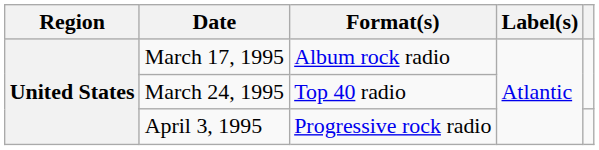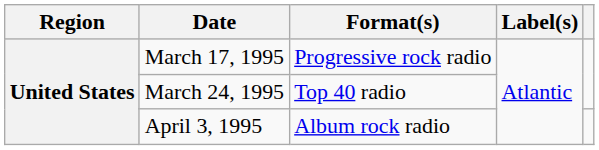 <table class="wikitable plainrowheaders">
 <tr>
 <th scope="col">Region</th>
 <th scope="col">Date</th>
 <th scope="col">Format(s)</th>
 <th scope="col">Label(s)</th>
 <th scope="col"></th>
 </tr>
 <tr>
 <th scope="row" rowspan="3">United States</th>
 <td>March 17, 1995</td>
-<td><a href='#'>Album rock</a> radio</td>
+<td><a href='#'>Progressive rock</a> radio</td>
 <td rowspan="3"><a href='#'>Atlantic</a></td>
 <td rowspan="2"></td>
 </tr>
 <tr>
 <td>March 24, 1995</td>
 <td><a href='#'>Top 40</a> radio</td>
 </tr>
 <tr>
 <td>April 3, 1995</td>
-<td><a href='#'>Progressive rock</a> radio</td>
+<td><a href='#'>Album rock</a> radio</td>
 <td></td>
 </tr>
 </table>
